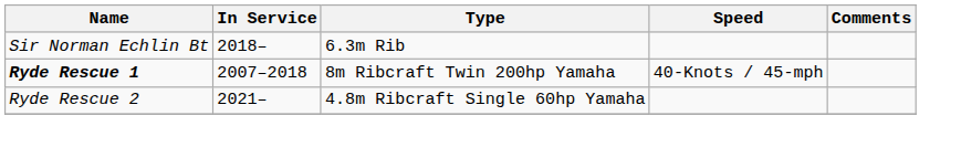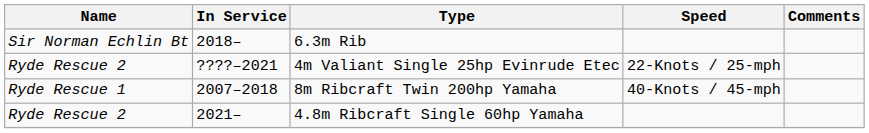 <table class="wikitable">
 <tr>
 <th>Name</th>
 <th>In Service</th>
 <th>Type</th>
 <th>Speed</th>
 <th>Comments</th>
 </tr>
 <tr>
 <td><em>Sir Norman Echlin Bt</em></td>
 <td>2018–</td>
 <td>6.3m Rib</td>
 <td></td>
 <td></td>
 </tr>
 <tr>
-<td><strong><em>Ryde Rescue 1</em></strong></td>
+<td><em>Ryde Rescue 2</em></td>
+<td>????–2021</td>
+<td>4m Valiant Single 25hp Evinrude Etec</td>
+<td>22-Knots / 25-mph</td>
+<td></td>
+</tr>
+<tr>
+<td><em>Ryde Rescue 1</em></td>
 <td>2007–2018</td>
 <td>8m Ribcraft Twin 200hp Yamaha</td>
 <td>40-Knots / 45-mph</td>
 <td></td>
 </tr>
 <tr>
 <td><em>Ryde Rescue 2</em></td>
 <td>2021–</td>
 <td>4.8m Ribcraft Single 60hp Yamaha</td>
 <td></td>
 <td></td>
 </tr>
 <tr>
 </tr>
 </table>
